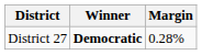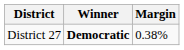 <table class="wikitable sortable">
 <tr>
 <th>District</th>
 <th>Winner</th>
 <th>Margin</th>
 </tr>
 <tr>
 <td>District 27</td>
 <td data-sort-value=1 ><strong>Democratic</strong></td>
-<td>0.28%</td>
+<td>0.38%</td>
 </tr>
 </table>
